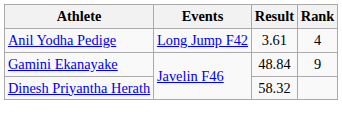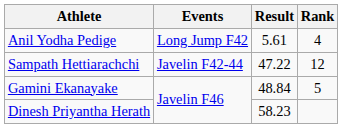 <table class=wikitable style="font-size:90%">
 <tr align=center>
 <th>Athlete</th>
 <th>Events</th>
 <th>Result</th>
 <th>Rank</th>
 </tr>
 <tr align=center>
 <td align=left><a href='#'>Anil Yodha Pedige</a></td>
 <td align=left><a href='#'>Long Jump F42</a></td>
-<td>3.61</td>
+<td>5.61</td>
 <td>4</td>
+</tr>
+<tr align=center>
+<td align=left><a href='#'>Sampath Hettiarachchi</a></td>
+<td align=left><a href='#'>Javelin F42-44</a></td>
+<td>47.22</td>
+<td>12</td>
 </tr>
 <tr align=center>
 <td align=left><a href='#'>Gamini Ekanayake</a></td>
 <td align=left rowspan="2"><a href='#'>Javelin F46</a></td>
 <td>48.84</td>
-<td>9</td>
+<td>5</td>
 </tr>
 <tr align=center>
 <td align=left><a href='#'>Dinesh Priyantha Herath</a></td>
-<td>58.32</td>
+<td>58.23</td>
 <td></td>
 </tr>
 </table>
